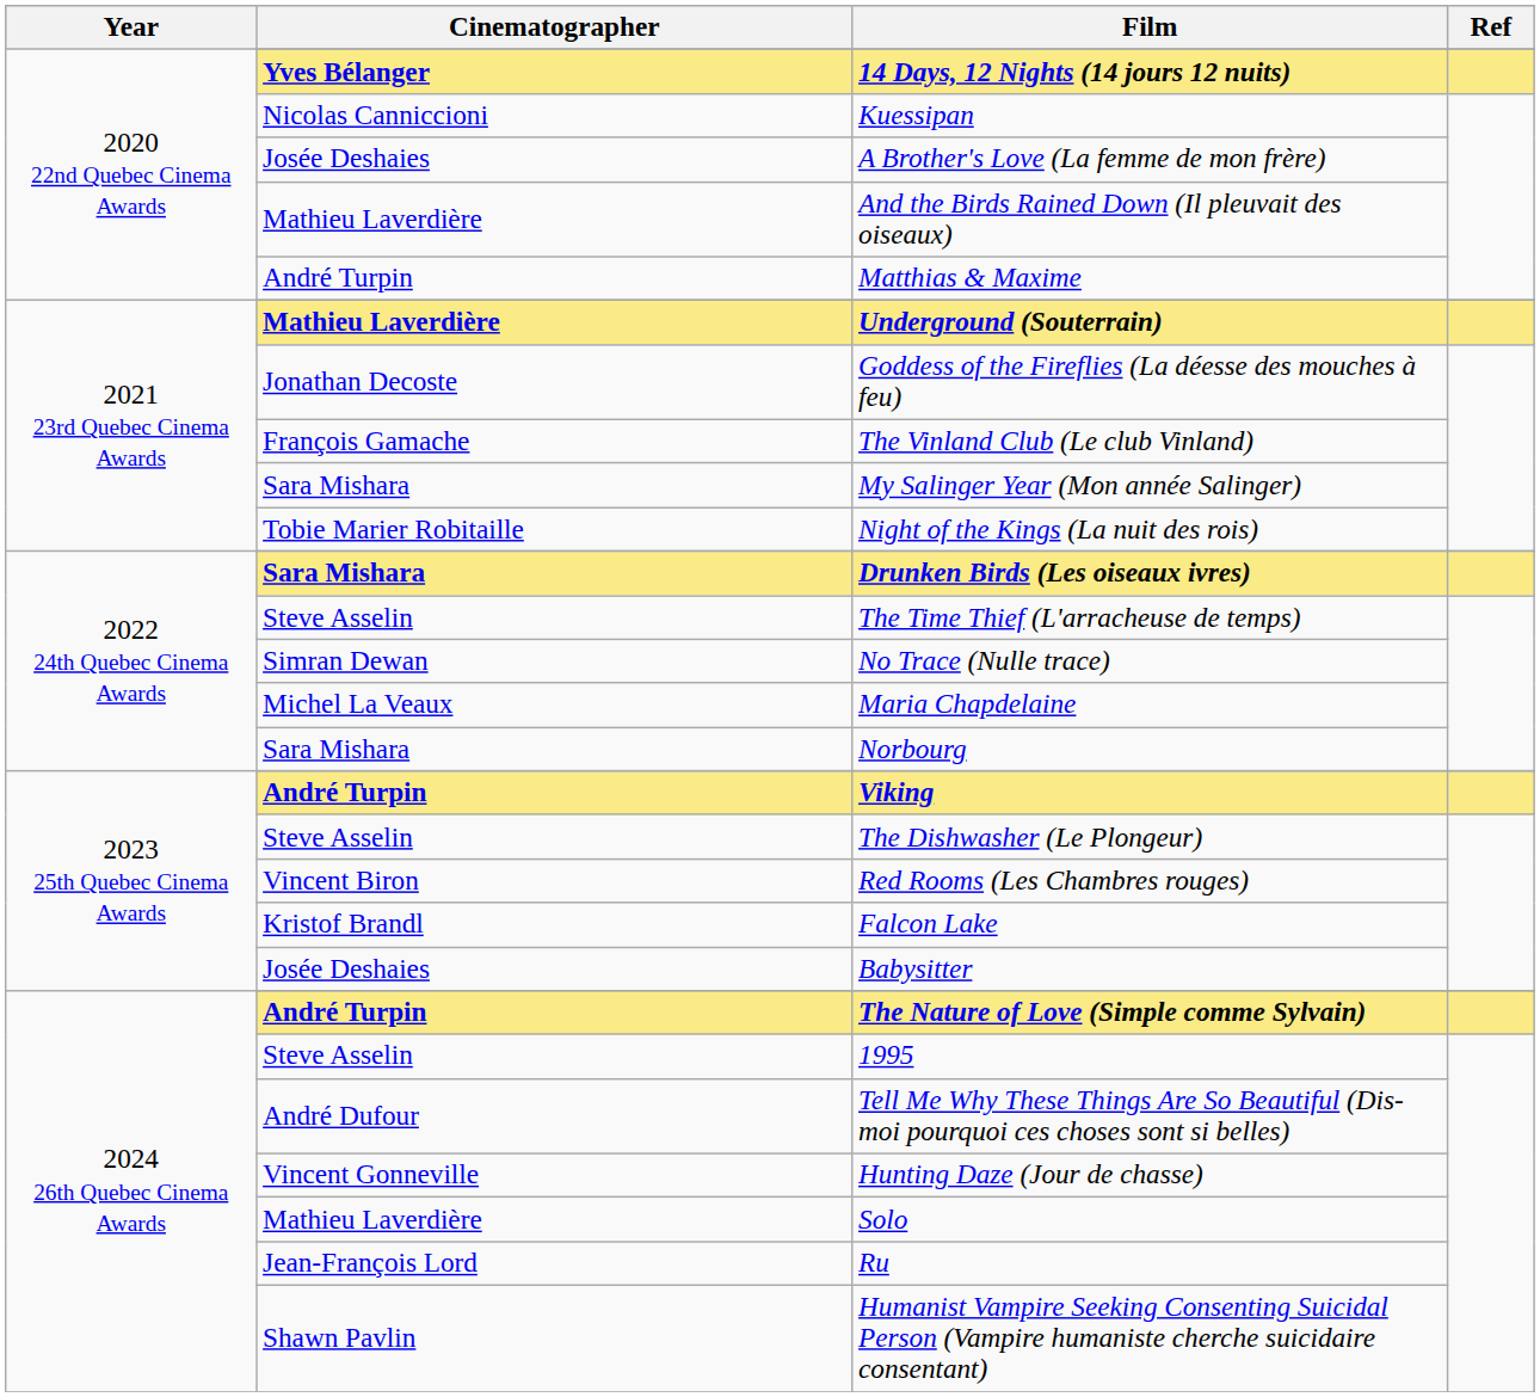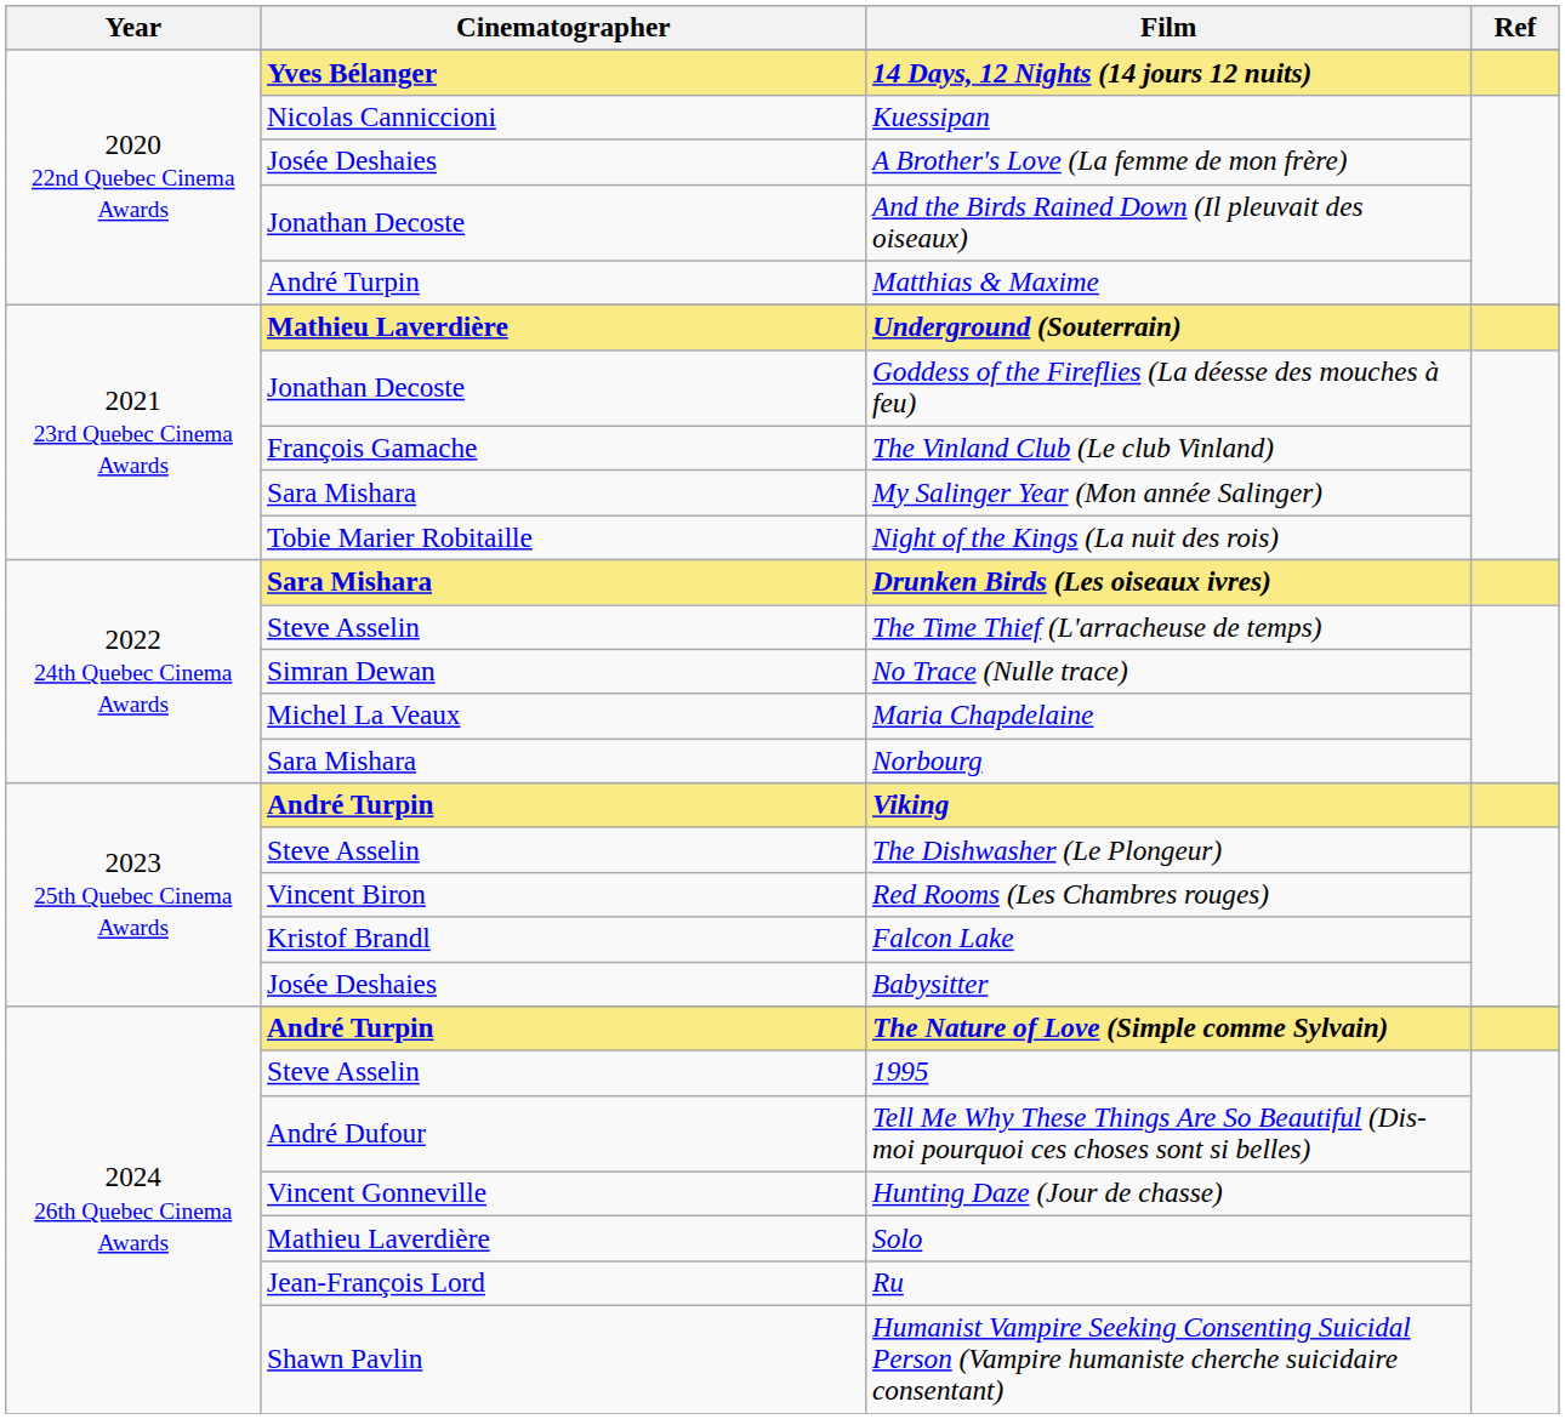 <table class="wikitable" style="width:100%;">
 <tr style="background:#bebebe;">
 <th style="width:8%;">Year</th>
 <th style="width:19%;">Cinematographer</th>
 <th style="width:19%;">Film</th>
 <th style="width:2%;">Ref</th>
 </tr>
 <tr>
 <td rowspan="6" align="center">2020 <br> <small><a href='#'>22nd Quebec Cinema Awards</a></small></td>
 </tr>
 <tr style="background:#FAEB86">
 <td><strong><a href='#'>Yves Bélanger</a></strong></td>
 <td><strong><em><a href='#'>14 Days, 12 Nights</a> (14 jours 12 nuits)</em></strong></td>
 <td></td>
 </tr>
 <tr>
 <td><a href='#'>Nicolas Canniccioni</a></td>
 <td><em><a href='#'>Kuessipan</a></em></td>
 <td rowspan=4></td>
 </tr>
 <tr>
 <td><a href='#'>Josée Deshaies</a></td>
 <td><em><a href='#'>A Brother's Love</a> (La femme de mon frère)</em></td>
 </tr>
 <tr>
-<td><a href='#'>Mathieu Laverdière</a></td>
+<td><a href='#'>Jonathan Decoste</a></td>
 <td><em><a href='#'>And the Birds Rained Down</a> (Il pleuvait des oiseaux)</em></td>
 </tr>
 <tr>
 <td><a href='#'>André Turpin</a></td>
 <td><em><a href='#'>Matthias & Maxime</a></em></td>
 </tr>
 <tr>
 <td rowspan="6" align="center">2021 <br><small><a href='#'>23rd Quebec Cinema Awards</a></small></td>
 </tr>
 <tr style="background:#FAEB86">
 <td><strong><a href='#'>Mathieu Laverdière</a></strong></td>
 <td><strong><em><a href='#'>Underground</a> (Souterrain)</em></strong></td>
 <td></td>
 </tr>
 <tr>
 <td><a href='#'>Jonathan Decoste</a></td>
 <td><em><a href='#'>Goddess of the Fireflies</a> (La déesse des mouches à feu)</em></td>
 <td rowspan=4></td>
 </tr>
 <tr>
 <td><a href='#'>François Gamache</a></td>
 <td><em><a href='#'>The Vinland Club</a> (Le club Vinland)</em></td>
 </tr>
 <tr>
 <td><a href='#'>Sara Mishara</a></td>
 <td><em><a href='#'>My Salinger Year</a> (Mon année Salinger)</em></td>
 </tr>
 <tr>
 <td><a href='#'>Tobie Marier Robitaille</a></td>
 <td><em><a href='#'>Night of the Kings</a> (La nuit des rois)</em></td>
 </tr>
 <tr>
 <td rowspan="6" align="center">2022<br><small><a href='#'>24th Quebec Cinema Awards</a></small></td>
 </tr>
 <tr style="background:#FAEB86">
 <td><strong><a href='#'>Sara Mishara</a></strong></td>
 <td><strong><em><a href='#'>Drunken Birds</a> (Les oiseaux ivres)</em></strong></td>
 <td></td>
 </tr>
 <tr>
 <td><a href='#'>Steve Asselin</a></td>
 <td><em><a href='#'>The Time Thief</a> (L'arracheuse de temps)</em></td>
 <td rowspan=4></td>
 </tr>
 <tr>
 <td><a href='#'>Simran Dewan</a></td>
 <td><em><a href='#'>No Trace</a> (Nulle trace)</em></td>
 </tr>
 <tr>
 <td><a href='#'>Michel La Veaux</a></td>
 <td><em><a href='#'>Maria Chapdelaine</a></em></td>
 </tr>
 <tr>
 <td><a href='#'>Sara Mishara</a></td>
 <td><em><a href='#'>Norbourg</a></em></td>
 </tr>
 <tr>
 <td rowspan="6" align="center">2023<br><small><a href='#'>25th Quebec Cinema Awards</a></small></td>
 </tr>
 <tr style="background:#FAEB86">
 <td><strong><a href='#'>André Turpin</a></strong></td>
 <td><strong><em><a href='#'>Viking</a></em></strong></td>
 <td></td>
 </tr>
 <tr>
 <td><a href='#'>Steve Asselin</a></td>
 <td><em><a href='#'>The Dishwasher</a> (Le Plongeur)</em></td>
 <td rowspan=4></td>
 </tr>
 <tr>
 <td><a href='#'>Vincent Biron</a></td>
 <td><em><a href='#'>Red Rooms</a> (Les Chambres rouges)</em></td>
 </tr>
 <tr>
 <td><a href='#'>Kristof Brandl</a></td>
 <td><em><a href='#'>Falcon Lake</a></em></td>
 </tr>
 <tr>
 <td><a href='#'>Josée Deshaies</a></td>
 <td><em><a href='#'>Babysitter</a></em></td>
 </tr>
 <tr>
 <td rowspan="8" align="center">2024<br><small><a href='#'>26th Quebec Cinema Awards</a></small></td>
 </tr>
 <tr style="background:#FAEB86">
 <td><strong><a href='#'>André Turpin</a></strong></td>
 <td><strong><em><a href='#'>The Nature of Love</a> (Simple comme Sylvain)</em></strong></td>
 <td></td>
 </tr>
 <tr>
 <td><a href='#'>Steve Asselin</a></td>
 <td><em><a href='#'>1995</a></em></td>
 <td rowspan=6></td>
 </tr>
 <tr>
 <td><a href='#'>André Dufour</a></td>
 <td><em><a href='#'>Tell Me Why These Things Are So Beautiful</a> (Dis-moi pourquoi ces choses sont si belles)</em></td>
 </tr>
 <tr>
 <td><a href='#'>Vincent Gonneville</a></td>
 <td><em><a href='#'>Hunting Daze</a> (Jour de chasse)</em></td>
 </tr>
 <tr>
 <td><a href='#'>Mathieu Laverdière</a></td>
 <td><em><a href='#'>Solo</a></em></td>
 </tr>
 <tr>
 <td><a href='#'>Jean-François Lord</a></td>
 <td><em><a href='#'>Ru</a></em></td>
 </tr>
 <tr>
 <td><a href='#'>Shawn Pavlin</a></td>
 <td><em><a href='#'>Humanist Vampire Seeking Consenting Suicidal Person</a> (Vampire humaniste cherche suicidaire consentant)</em></td>
 </tr>
 <tr>
 </tr>
 </table>
